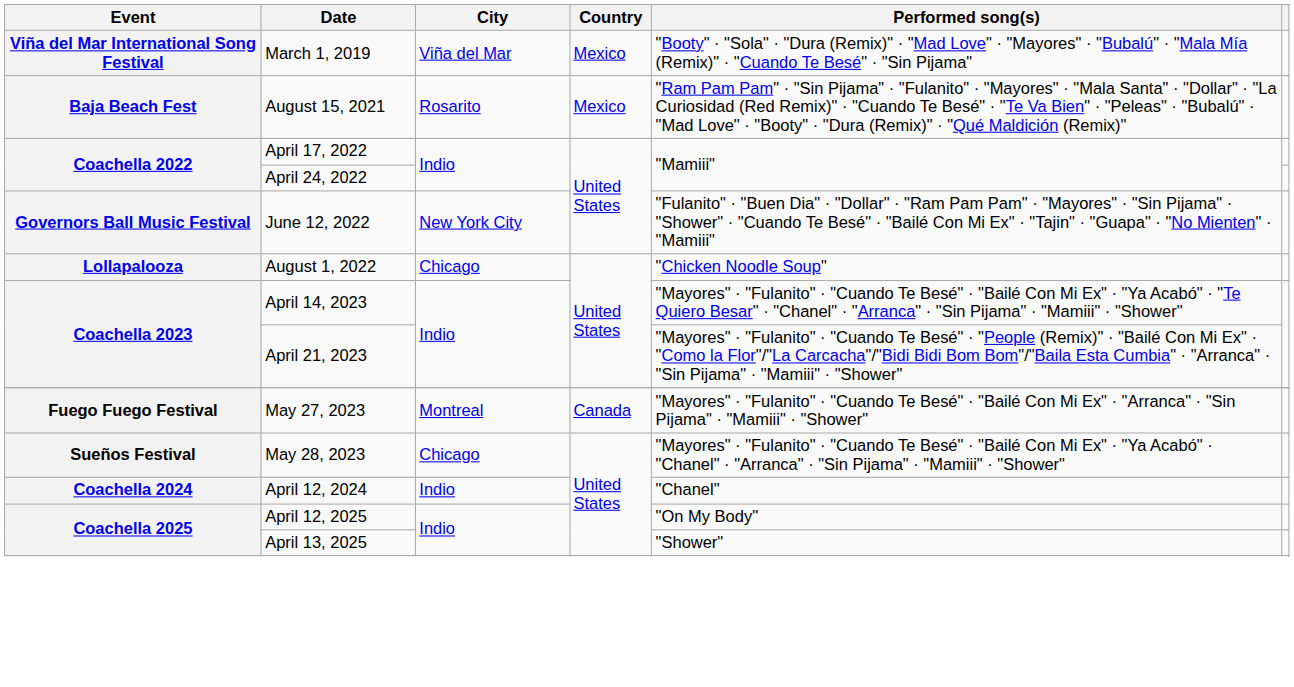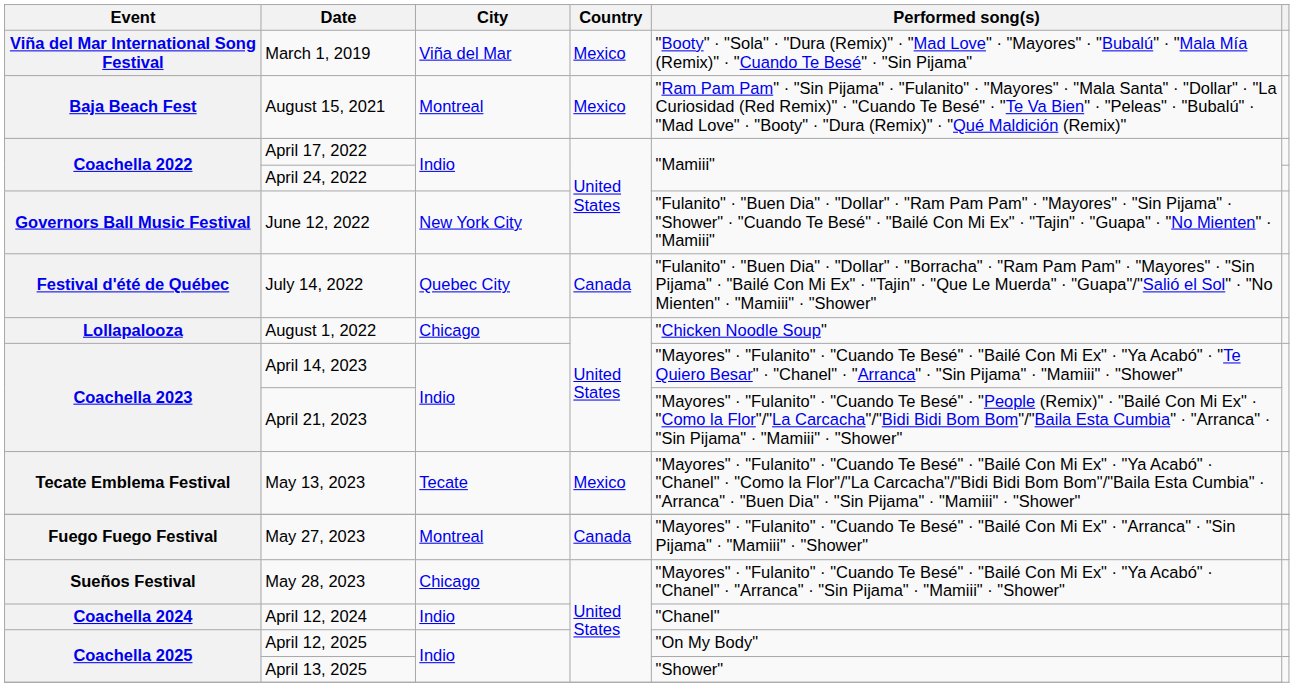 <table class="wikitable sortable plainrowheaders">
 <tr>
 <th style="width:20%;">Event</th>
 <th style="width:12%;">Date</th>
 <th style="width:12%;">City</th>
 <th>Country</th>
 <th>Performed song(s)</th>
 <th scope="col" class=""></th>
 </tr>
 <tr>
 <th scope="row"><a href='#'>Viña del Mar International Song Festival</a></th>
 <td>March 1, 2019</td>
 <td><a href='#'>Viña del Mar</a></td>
 <td><a href='#'>Mexico</a></td>
 <td>"<a href='#'>Booty</a>" · "Sola" · "Dura (Remix)" · "<a href='#'>Mad Love</a>" · "Mayores" · "<a href='#'>Bubalú</a>" · "<a href='#'>Mala Mía</a> (Remix)" · "<a href='#'>Cuando Te Besé</a>" · "Sin Pijama"</td>
 <td style="text-align:center;"></td>
 </tr>
 <tr>
 <th scope="row"><a href='#'>Baja Beach Fest</a></th>
 <td>August 15, 2021</td>
-<td><a href='#'>Rosarito</a></td>
+<td><a href='#'>Montreal</a></td>
 <td><a href='#'>Mexico</a></td>
 <td>"<a href='#'>Ram Pam Pam</a>" · "Sin Pijama" · "Fulanito" · "Mayores" · "Mala Santa" · "Dollar" · "La Curiosidad (Red Remix)" · "Cuando Te Besé" · "<a href='#'>Te Va Bien</a>" · "Peleas" · "Bubalú" · "Mad Love" · "Booty" · "Dura (Remix)" · "<a href='#'>Qué Maldición</a> (Remix)"</td>
 <td style="text-align:center;"></td>
 </tr>
 <tr>
 <th rowspan="2" scope="row"><a href='#'>Coachella 2022</a></th>
 <td>April 17, 2022</td>
 <td rowspan="2"><a href='#'>Indio</a></td>
 <td rowspan="3"><a href='#'>United States</a></td>
 <td rowspan="2">"Mamiii"</td>
 <td style="text-align:center;"></td>
 </tr>
 <tr>
 <td>April 24, 2022</td>
 <td style="text-align:center;"></td>
 </tr>
 <tr>
 <th scope="row"><a href='#'>Governors Ball Music Festival</a></th>
 <td>June 12, 2022</td>
 <td><a href='#'>New York City</a></td>
 <td>"Fulanito" · "Buen Dia" · "Dollar" · "Ram Pam Pam" · "Mayores" · "Sin Pijama" · "Shower" · "Cuando Te Besé" · "Bailé Con Mi Ex" · "Tajin" · "Guapa" · "<a href='#'>No Mienten</a>" · "Mamiii"</td>
 <td style="text-align:center;"></td>
 </tr>
 <tr>
+<th scope="row"><a href='#'>Festival d'été de Québec</a></th>
+<td>July 14, 2022</td>
+<td><a href='#'>Quebec City</a></td>
+<td><a href='#'>Canada</a></td>
+<td>"Fulanito" · "Buen Dia" · "Dollar" · "Borracha" · "Ram Pam Pam" · "Mayores" · "Sin Pijama" · "Bailé Con Mi Ex" · "Tajin" · "Que Le Muerda" · "Guapa"/"<a href='#'>Salió el Sol</a>" · "No Mienten" · "Mamiii" · "Shower"</td>
+<td style="text-align:center;"></td>
+</tr>
+<tr>
 <th scope="row"><a href='#'>Lollapalooza</a></th>
 <td>August 1, 2022</td>
 <td><a href='#'>Chicago</a></td>
 <td rowspan="3"><a href='#'>United States</a></td>
 <td>"<a href='#'>Chicken Noodle Soup</a>"</td>
 <td style="text-align:center;"></td>
 </tr>
 <tr>
 <th rowspan="2" scope="row"><a href='#'>Coachella 2023</a></th>
 <td>April 14, 2023</td>
 <td rowspan="2"><a href='#'>Indio</a></td>
 <td>"Mayores" · "Fulanito" · "Cuando Te Besé" · "Bailé Con Mi Ex" · "Ya Acabó" · "<a href='#'>Te Quiero Besar</a>" · "Chanel" · "<a href='#'>Arranca</a>" · "Sin Pijama" · "Mamiii" · "Shower"</td>
 <td style="text-align:center;" rowspan="2"></td>
 </tr>
 <tr>
 <td>April 21, 2023</td>
 <td>"Mayores" · "Fulanito" · "Cuando Te Besé" · "<a href='#'>People</a> (Remix)" · "Bailé Con Mi Ex" · "<a href='#'>Como la Flor</a>"/"<a href='#'>La Carcacha</a>"/"<a href='#'>Bidi Bidi Bom Bom</a>"/"<a href='#'>Baila Esta Cumbia</a>" · "Arranca" · "Sin Pijama" · "Mamiii" · "Shower"</td>
+</tr>
+<tr>
+<th scope="row">Tecate Emblema Festival</th>
+<td>May 13, 2023</td>
+<td><a href='#'>Tecate</a></td>
+<td><a href='#'>Mexico</a></td>
+<td>"Mayores" · "Fulanito" · "Cuando Te Besé" · "Bailé Con Mi Ex" · "Ya Acabó" · "Chanel" · "Como la Flor"/"La Carcacha"/"Bidi Bidi Bom Bom"/"Baila Esta Cumbia" · "Arranca" · "Buen Dia" · "Sin Pijama" · "Mamiii" · "Shower"</td>
+<td style="text-align:center;"></td>
 </tr>
 <tr>
 </tr>
 <tr>
 <th scope="row">Fuego Fuego Festival</th>
 <td>May 27, 2023</td>
 <td><a href='#'>Montreal</a></td>
 <td><a href='#'>Canada</a></td>
 <td>"Mayores" · "Fulanito" · "Cuando Te Besé" · "Bailé Con Mi Ex" · "Arranca" · "Sin Pijama" · "Mamiii" · "Shower"</td>
 <td></td>
 </tr>
 <tr>
 <th scope="row">Sueños Festival</th>
 <td>May 28, 2023</td>
 <td><a href='#'>Chicago</a></td>
 <td rowspan="4"><a href='#'>United States</a></td>
 <td>"Mayores" · "Fulanito" · "Cuando Te Besé" · "Bailé Con Mi Ex" · "Ya Acabó" · "Chanel" · "Arranca" · "Sin Pijama" · "Mamiii" · "Shower"</td>
 <td style="text-align:center;"></td>
 </tr>
 <tr>
 <th scope="row"><a href='#'>Coachella 2024</a></th>
 <td>April 12, 2024</td>
 <td><a href='#'>Indio</a></td>
 <td>"Chanel"</td>
 <td style="text-align:center;"></td>
 </tr>
 <tr>
 <th rowspan="2" scope="row"><a href='#'>Coachella 2025</a></th>
 <td>April 12, 2025</td>
 <td rowspan="2"><a href='#'>Indio</a></td>
 <td>"On My Body"</td>
 <td></td>
 </tr>
 <tr>
 <td>April 13, 2025</td>
 <td>"Shower"</td>
 </tr>
 <tr>
 </tr>
 </table>
